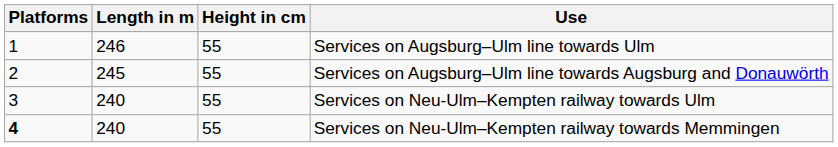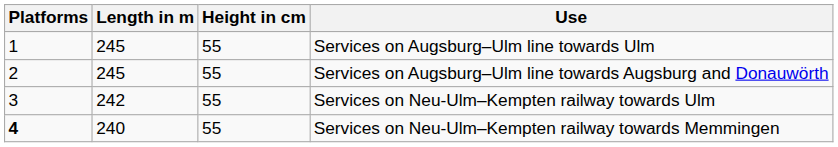 <table class="wikitable">
 <tr>
 <th>Platforms</th>
 <th>Length in m</th>
 <th>Height in cm</th>
 <th>Use</th>
 </tr>
 <tr>
 <td>1</td>
-<td>246</td>
+<td>245</td>
 <td>55</td>
 <td>Services on Augsburg–Ulm line towards Ulm</td>
 </tr>
 <tr>
 <td>2</td>
 <td>245</td>
 <td>55</td>
 <td>Services on Augsburg–Ulm line towards Augsburg and <a href='#'>Donauwörth</a></td>
 </tr>
 <tr>
 <td>3</td>
-<td>240</td>
+<td>242</td>
 <td>55</td>
 <td>Services on Neu-Ulm–Kempten railway towards Ulm</td>
 </tr>
 <tr>
 <td><strong>4</strong></td>
 <td>240</td>
 <td>55</td>
 <td>Services on Neu-Ulm–Kempten railway towards Memmingen</td>
 </tr>
 </table>
